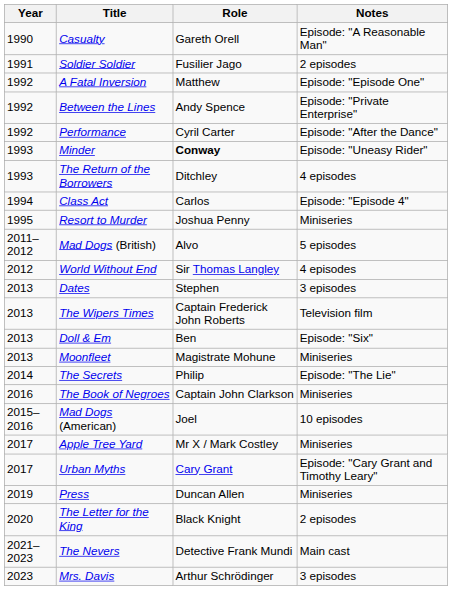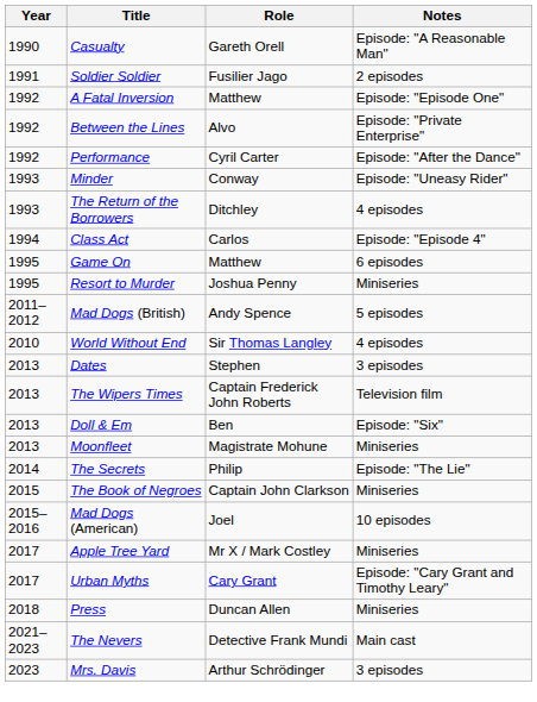 <table class="wikitable sortable">
 <tr>
 <th scope="col">Year</th>
 <th scope="col">Title</th>
 <th scope="col">Role</th>
 <th scope="col" class="unsortable">Notes</th>
 </tr>
 <tr>
 <td>1990</td>
 <td><em><a href='#'>Casualty</a></em></td>
 <td>Gareth Orell</td>
 <td>Episode: "A Reasonable Man"</td>
 </tr>
 <tr>
 <td>1991</td>
 <td><em><a href='#'>Soldier Soldier</a></em></td>
 <td>Fusilier Jago</td>
 <td>2 episodes</td>
 </tr>
 <tr>
 <td>1992</td>
 <td><em><a href='#'>A Fatal Inversion</a></em></td>
 <td>Matthew</td>
 <td>Episode: "Episode One"</td>
 </tr>
 <tr>
 <td>1992</td>
 <td><em><a href='#'>Between the Lines</a></em></td>
-<td>Andy Spence</td>
+<td>Alvo</td>
 <td>Episode: "Private Enterprise"</td>
 </tr>
 <tr>
 <td>1992</td>
 <td><em><a href='#'>Performance</a></em></td>
 <td>Cyril Carter</td>
 <td>Episode: "After the Dance"</td>
 </tr>
 <tr>
 <td>1993</td>
 <td><em><a href='#'>Minder</a></em></td>
-<td><strong>Conway</strong></td>
+<td>Conway</td>
 <td>Episode: "Uneasy Rider"</td>
 </tr>
 <tr>
 <td>1993</td>
 <td><em><a href='#'>The Return of the Borrowers</a></em></td>
 <td>Ditchley</td>
 <td>4 episodes</td>
 </tr>
 <tr>
 <td>1994</td>
 <td><em><a href='#'>Class Act</a></em></td>
 <td>Carlos</td>
 <td>Episode: "Episode 4"</td>
 </tr>
 <tr>
 <td>1995</td>
+<td><em><a href='#'>Game On</a></em></td>
+<td>Matthew</td>
+<td>6 episodes</td>
+</tr>
+<tr>
+<td>1995</td>
 <td><em><a href='#'>Resort to Murder</a></em></td>
 <td>Joshua Penny</td>
 <td>Miniseries</td>
 </tr>
 <tr>
 <td>2011–2012</td>
 <td><em><a href='#'>Mad Dogs</a></em> (British)</td>
-<td>Alvo</td>
+<td>Andy Spence</td>
 <td>5 episodes</td>
 </tr>
 <tr>
-<td>2012</td>
+<td>2010</td>
 <td><em><a href='#'>World Without End</a></em></td>
 <td>Sir <a href='#'>Thomas Langley</a></td>
 <td>4 episodes</td>
 </tr>
 <tr>
 <td>2013</td>
 <td><em><a href='#'>Dates</a></em></td>
 <td>Stephen</td>
 <td>3 episodes</td>
 </tr>
 <tr>
 <td>2013</td>
 <td><em><a href='#'>The Wipers Times</a></em></td>
 <td>Captain Frederick John Roberts</td>
 <td>Television film</td>
 </tr>
 <tr>
 <td>2013</td>
 <td><em><a href='#'>Doll & Em</a></em></td>
 <td>Ben</td>
 <td>Episode: "Six"</td>
 </tr>
 <tr>
 <td>2013</td>
 <td><em><a href='#'>Moonfleet</a></em></td>
 <td>Magistrate Mohune</td>
 <td>Miniseries</td>
 </tr>
 <tr>
 <td>2014</td>
 <td><em><a href='#'>The Secrets</a></em></td>
 <td>Philip</td>
 <td>Episode: "The Lie"</td>
 </tr>
 <tr>
-<td>2016</td>
+<td>2015</td>
 <td><em><a href='#'>The Book of Negroes</a></em></td>
 <td>Captain John Clarkson</td>
 <td>Miniseries</td>
 </tr>
 <tr>
 <td>2015–2016</td>
 <td><em><a href='#'>Mad Dogs</a></em> (American)</td>
 <td>Joel</td>
 <td>10 episodes</td>
 </tr>
 <tr>
 <td>2017</td>
 <td><em><a href='#'>Apple Tree Yard</a></em></td>
 <td>Mr X / Mark Costley</td>
 <td>Miniseries</td>
 </tr>
 <tr>
 <td>2017</td>
 <td><em><a href='#'>Urban Myths</a></em></td>
 <td><a href='#'>Cary Grant</a></td>
 <td>Episode: "Cary Grant and Timothy Leary"</td>
 </tr>
 <tr>
-<td>2019</td>
+<td>2018</td>
 <td><em><a href='#'>Press</a></em></td>
 <td>Duncan Allen</td>
 <td>Miniseries</td>
-</tr>
-<tr>
-<td>2020</td>
-<td><a href='#'><em>The Letter for the King</em></a></td>
-<td>Black Knight</td>
-<td>2 episodes</td>
 </tr>
 <tr>
 <td>2021–2023</td>
 <td><em><a href='#'>The Nevers</a></em></td>
 <td>Detective Frank Mundi</td>
 <td>Main cast</td>
 </tr>
 <tr>
 <td>2023</td>
 <td><em><a href='#'>Mrs. Davis</a></em></td>
 <td>Arthur Schrödinger</td>
 <td>3 episodes</td>
 </tr>
 </table>
